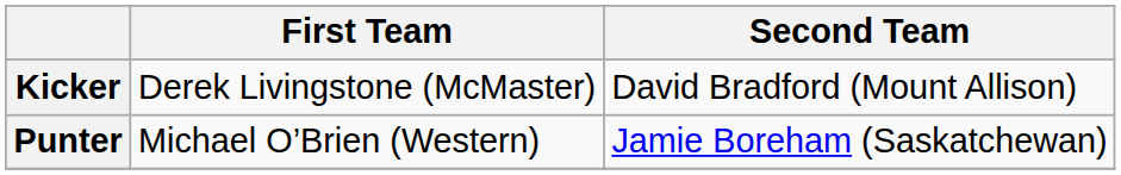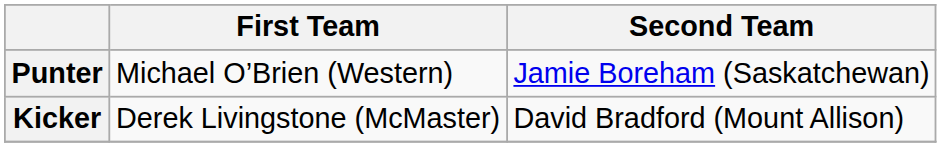 <table class="wikitable">
 <tr>
 <th></th>
 <th>First Team</th>
 <th>Second Team</th>
 </tr>
 <tr>
+<th>Punter</th>
+<td>Michael O’Brien (Western)</td>
+<td><a href='#'>Jamie Boreham</a> (Saskatchewan)</td>
+</tr>
+<tr>
 <th>Kicker</th>
 <td>Derek Livingstone (McMaster)</td>
 <td>David Bradford (Mount Allison)</td>
 </tr>
 <tr>
-<th>Punter</th>
-<td>Michael O’Brien (Western)</td>
-<td><a href='#'>Jamie Boreham</a> (Saskatchewan)</td>
-</tr>
-<tr>
 </tr>
 </table>
